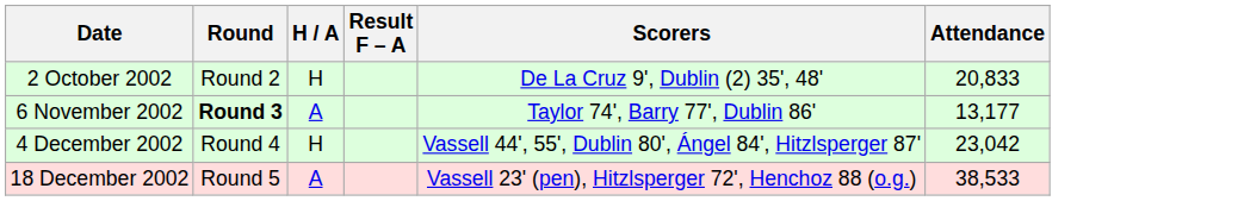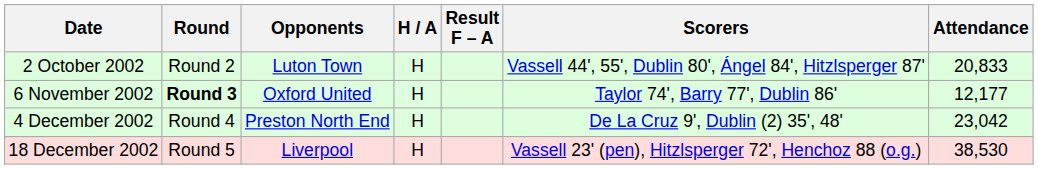 <table class="wikitable" style="text-align:center">
 <tr>
 <th>Date</th>
 <th>Round</th>
+<th>Opponents</th>
 <th>H / A</th>
 <th>Result<br>F – A</th>
 <th>Scorers</th>
 <th>Attendance</th>
 </tr>
 <tr bgcolor="#ddffdd">
 <td>2 October 2002</td>
 <td>Round 2</td>
+<td><a href='#'>Luton Town</a></td>
 <td>H</td>
 <td></td>
-<td><a href='#'>De La Cruz</a> 9', <a href='#'>Dublin</a> (2) 35', 48'</td>
+<td><a href='#'>Vassell</a> 44', 55', <a href='#'>Dublin</a> 80', <a href='#'>Ángel</a> 84', <a href='#'>Hitzlsperger</a> 87'</td>
 <td>20,833</td>
 </tr>
 <tr bgcolor="#ddffdd">
 <td>6 November 2002</td>
 <td><strong>Round 3</strong></td>
-<td><a href='#'>A</a></td>
+<td><a href='#'>Oxford United</a></td>
+<td>H</td>
 <td></td>
 <td><a href='#'>Taylor</a> 74', <a href='#'>Barry</a> 77', <a href='#'>Dublin</a> 86'</td>
-<td>13,177</td>
+<td>12,177</td>
 </tr>
 <tr bgcolor="#ddffdd">
 <td>4 December 2002</td>
 <td>Round 4</td>
+<td><a href='#'>Preston North End</a></td>
 <td>H</td>
 <td></td>
-<td><a href='#'>Vassell</a> 44', 55', <a href='#'>Dublin</a> 80', <a href='#'>Ángel</a> 84', <a href='#'>Hitzlsperger</a> 87'</td>
+<td><a href='#'>De La Cruz</a> 9', <a href='#'>Dublin</a> (2) 35', 48'</td>
 <td>23,042</td>
 </tr>
 <tr bgcolor="#ffdddd">
 <td>18 December 2002</td>
 <td>Round 5</td>
-<td><a href='#'>A</a></td>
+<td><a href='#'>Liverpool</a></td>
+<td>H</td>
 <td></td>
 <td><a href='#'>Vassell</a> 23' (<a href='#'>pen</a>), <a href='#'>Hitzlsperger</a> 72', <a href='#'>Henchoz</a> 88 (<a href='#'>o.g.</a>)</td>
-<td>38,533</td>
+<td>38,530</td>
 </tr>
 </table>
